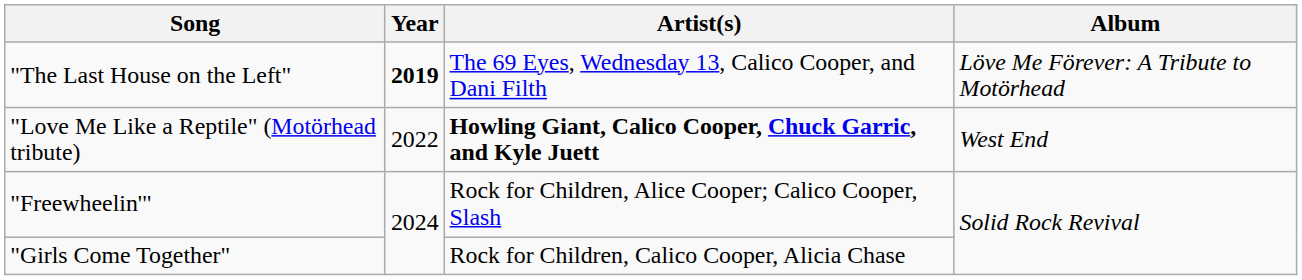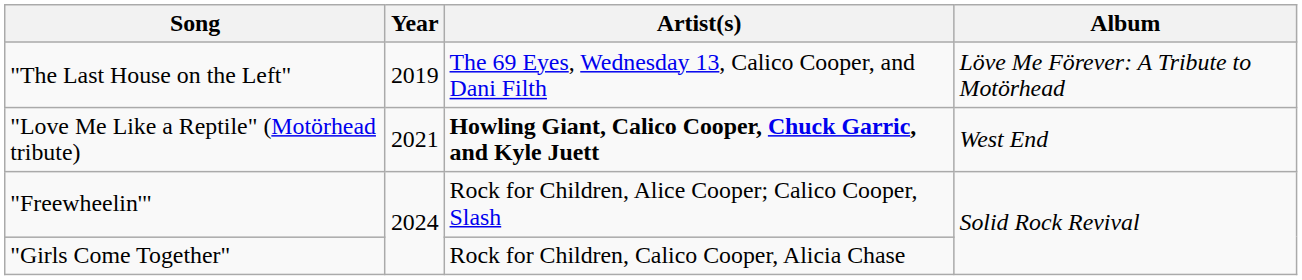 <table class="wikitable">
 <tr>
 <th>Song</th>
 <th>Year</th>
 <th>Artist(s)</th>
 <th>Album</th>
 </tr>
 <tr>
 <td>"The Last House on the Left"</td>
-<td><strong>2019</strong></td>
+<td>2019</td>
 <td><a href='#'>The 69 Eyes</a>, <a href='#'>Wednesday 13</a>, Calico Cooper, and <a href='#'>Dani Filth</a></td>
 <td><em>Löve Me Förever: A Tribute to Motörhead</em></td>
 </tr>
 <tr>
 <td>"Love Me Like a Reptile" (<a href='#'>Motörhead</a> tribute)</td>
-<td>2022</td>
+<td>2021</td>
 <td><strong>Howling Giant, Calico Cooper, <a href='#'>Chuck Garric</a>, and Kyle Juett</strong></td>
 <td><em>West End</em></td>
 </tr>
 <tr>
 <td>"Freewheelin'"</td>
 <td rowspan="2">2024</td>
 <td>Rock for Children, Alice Cooper; Calico Cooper, <a href='#'>Slash</a></td>
 <td rowspan="2"><em>Solid Rock Revival</em></td>
 </tr>
 <tr>
 <td>"Girls Come Together"</td>
 <td>Rock for Children, Calico Cooper, Alicia Chase</td>
 </tr>
 </table>
